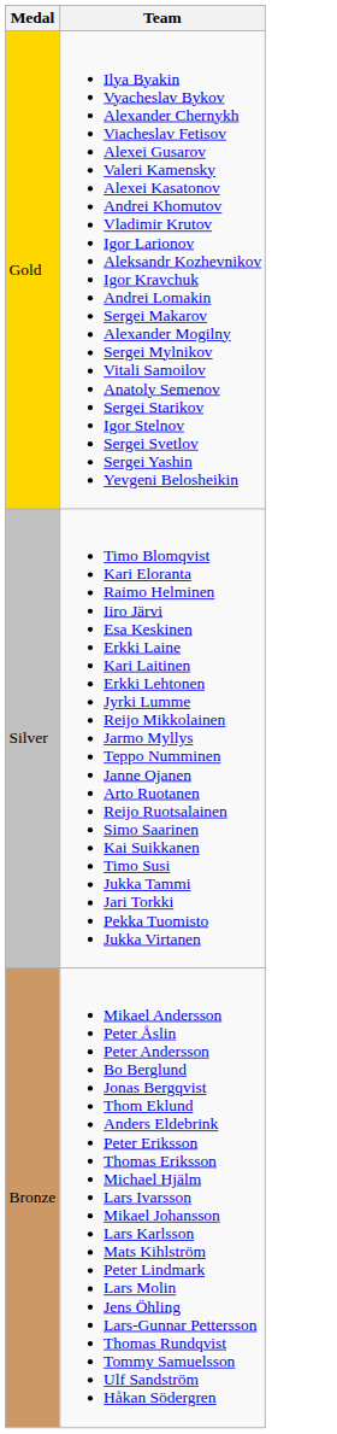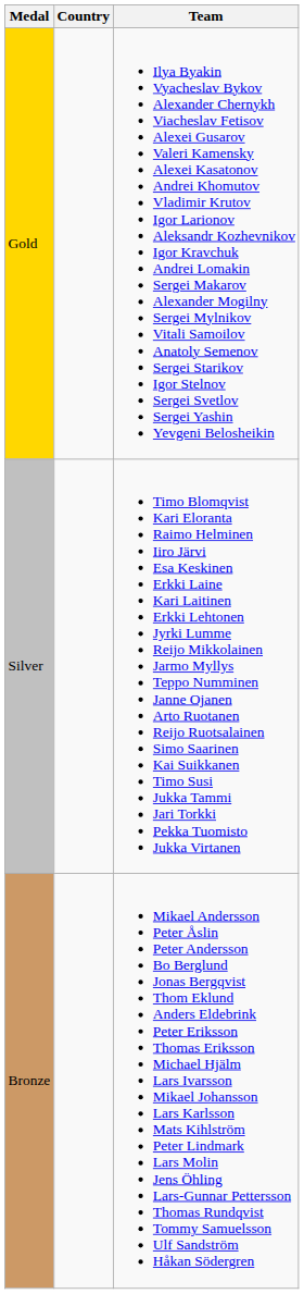 <table class="wikitable">
 <tr>
 <th>Medal</th>
+<th>Country</th>
 <th>Team</th>
 </tr>
 <tr>
 <td style="background:gold">Gold</td>
+<td></td>
 <td><br><ul><li><a href='#'>Ilya Byakin</a></li><li><a href='#'>Vyacheslav Bykov</a></li><li><a href='#'>Alexander Chernykh</a></li><li><a href='#'>Viacheslav Fetisov</a></li><li><a href='#'>Alexei Gusarov</a></li><li><a href='#'>Valeri Kamensky</a></li><li><a href='#'>Alexei Kasatonov</a></li><li><a href='#'>Andrei Khomutov</a></li><li><a href='#'>Vladimir Krutov</a></li><li><a href='#'>Igor Larionov</a></li><li><a href='#'>Aleksandr Kozhevnikov</a></li><li><a href='#'>Igor Kravchuk</a></li><li><a href='#'>Andrei Lomakin</a></li><li><a href='#'>Sergei Makarov</a></li><li><a href='#'>Alexander Mogilny</a></li><li><a href='#'>Sergei Mylnikov</a></li><li><a href='#'>Vitali Samoilov</a></li><li><a href='#'>Anatoly Semenov</a></li><li><a href='#'>Sergei Starikov</a></li><li><a href='#'>Igor Stelnov</a></li><li><a href='#'>Sergei Svetlov</a></li><li><a href='#'>Sergei Yashin</a></li><li><a href='#'>Yevgeni Belosheikin</a></li></ul></td>
 </tr>
 <tr>
 <td style="background:silver">Silver</td>
+<td></td>
 <td><br><ul><li><a href='#'>Timo Blomqvist</a></li><li><a href='#'>Kari Eloranta</a></li><li><a href='#'>Raimo Helminen</a></li><li><a href='#'>Iiro Järvi</a></li><li><a href='#'>Esa Keskinen</a></li><li><a href='#'>Erkki Laine</a></li><li><a href='#'>Kari Laitinen</a></li><li><a href='#'>Erkki Lehtonen</a></li><li><a href='#'>Jyrki Lumme</a></li><li><a href='#'>Reijo Mikkolainen</a></li><li><a href='#'>Jarmo Myllys</a></li><li><a href='#'>Teppo Numminen</a></li><li><a href='#'>Janne Ojanen</a></li><li><a href='#'>Arto Ruotanen</a></li><li><a href='#'>Reijo Ruotsalainen</a></li><li><a href='#'>Simo Saarinen</a></li><li><a href='#'>Kai Suikkanen</a></li><li><a href='#'>Timo Susi</a></li><li><a href='#'>Jukka Tammi</a></li><li><a href='#'>Jari Torkki</a></li><li><a href='#'>Pekka Tuomisto</a></li><li><a href='#'>Jukka Virtanen</a></li></ul></td>
 </tr>
 <tr>
 <td style="background:#CC9966">Bronze</td>
+<td></td>
 <td><br><ul><li><a href='#'>Mikael Andersson</a></li><li><a href='#'>Peter Åslin</a></li><li><a href='#'>Peter Andersson</a></li><li><a href='#'>Bo Berglund</a></li><li><a href='#'>Jonas Bergqvist</a></li><li><a href='#'>Thom Eklund</a></li><li><a href='#'>Anders Eldebrink</a></li><li><a href='#'>Peter Eriksson</a></li><li><a href='#'>Thomas Eriksson</a></li><li><a href='#'>Michael Hjälm</a></li><li><a href='#'>Lars Ivarsson</a></li><li><a href='#'>Mikael Johansson</a></li><li><a href='#'>Lars Karlsson</a></li><li><a href='#'>Mats Kihlström</a></li><li><a href='#'>Peter Lindmark</a></li><li><a href='#'>Lars Molin</a></li><li><a href='#'>Jens Öhling</a></li><li><a href='#'>Lars-Gunnar Pettersson</a></li><li><a href='#'>Thomas Rundqvist</a></li><li><a href='#'>Tommy Samuelsson</a></li><li><a href='#'>Ulf Sandström</a></li><li><a href='#'>Håkan Södergren</a></li></ul></td>
 </tr>
 </table>
